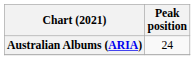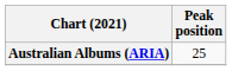 <table class="wikitable sortable plainrowheaders" style="text-align:center">
 <tr>
 <th scope="col">Chart (2021)</th>
 <th scope="col">Peak<br>position</th>
 </tr>
 <tr>
 <th scope="row">Australian Albums (<a href='#'>ARIA</a>)</th>
-<td>24</td>
+<td>25</td>
 </tr>
 <tr>
 </tr>
 <tr>
 </tr>
 <tr>
 </tr>
 </table>
